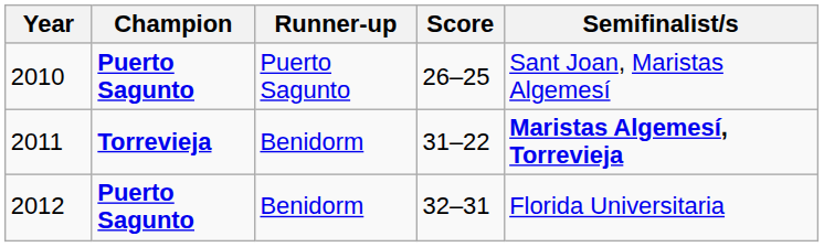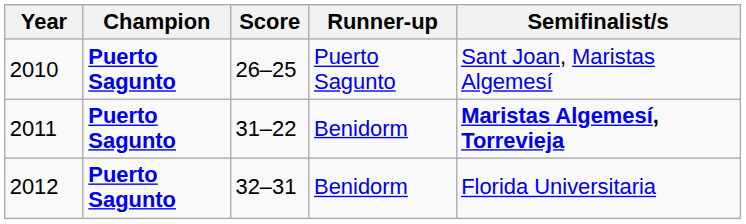 <table class="wikitable">
 <tr>
 <th width=50>Year</th>
 <th width=100>Champion</th>
+<th width=50>Score</th>
 <th width=100>Runner-up</th>
-<th width=50>Score</th>
 <th width=200>Semifinalist/s</th>
 </tr>
 <tr>
 <td>2010</td>
 <td><strong><a href='#'>Puerto Sagunto</a></strong></td>
+<td>26–25</td>
 <td><a href='#'>Puerto Sagunto</a></td>
-<td>26–25</td>
 <td><a href='#'>Sant Joan</a>, <a href='#'>Maristas Algemesí</a></td>
 </tr>
 <tr>
 <td>2011</td>
-<td><strong><a href='#'>Torrevieja</a></strong></td>
+<td><strong><a href='#'>Puerto Sagunto</a></strong></td>
+<td>31–22</td>
 <td><a href='#'>Benidorm</a></td>
-<td>31–22</td>
 <td><strong><a href='#'>Maristas Algemesí</a>, <a href='#'>Torrevieja</a></strong></td>
 </tr>
 <tr>
 <td>2012</td>
 <td><strong><a href='#'>Puerto Sagunto</a></strong></td>
+<td>32–31</td>
 <td><a href='#'>Benidorm</a></td>
-<td>32–31</td>
 <td><a href='#'>Florida Universitaria</a></td>
 </tr>
 </table>
